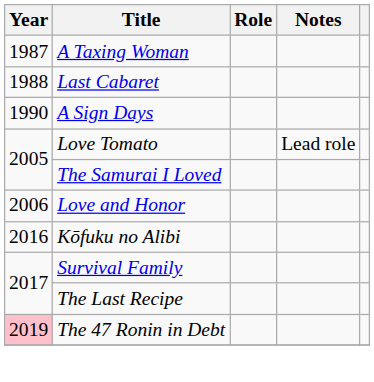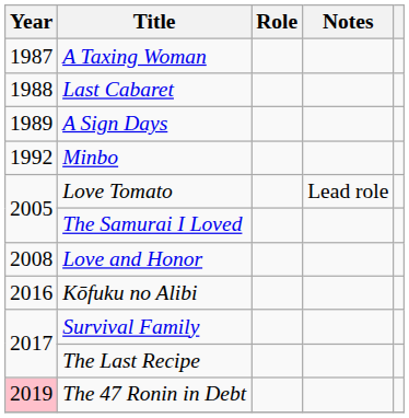 <table class="wikitable sortable">
 <tr>
 <th>Year</th>
 <th>Title</th>
 <th>Role</th>
 <th class="unsortable">Notes</th>
 <th class="unsortable"></th>
 </tr>
 <tr>
 <td>1987</td>
 <td><em><a href='#'>A Taxing Woman</a></em></td>
 <td></td>
 <td></td>
 <td></td>
 </tr>
 <tr>
 <td>1988</td>
 <td><em><a href='#'>Last Cabaret</a></em></td>
 <td></td>
 <td></td>
 <td></td>
 </tr>
 <tr>
-<td>1990</td>
+<td>1989</td>
 <td><em><a href='#'>A Sign Days</a></em></td>
+<td></td>
+<td></td>
+<td></td>
+</tr>
+<tr>
+<td>1992</td>
+<td><em><a href='#'>Minbo</a></em></td>
 <td></td>
 <td></td>
 <td></td>
 </tr>
 <tr>
 <td rowspan=2>2005</td>
 <td><em>Love Tomato</em></td>
 <td></td>
 <td>Lead role</td>
 <td></td>
 </tr>
 <tr>
 <td><em><a href='#'>The Samurai I Loved</a></em></td>
 <td></td>
 <td></td>
 <td></td>
 </tr>
 <tr>
-<td>2006</td>
+<td>2008</td>
 <td><em><a href='#'>Love and Honor</a></em></td>
 <td></td>
 <td></td>
 <td></td>
 </tr>
 <tr>
 <td>2016</td>
 <td><em>Kōfuku no Alibi</em></td>
 <td></td>
 <td></td>
 <td></td>
 </tr>
 <tr>
 <td rowspan=2>2017</td>
 <td><em><a href='#'>Survival Family</a></em></td>
 <td></td>
 <td></td>
 <td></td>
 </tr>
 <tr>
 <td><em>The Last Recipe</em></td>
 <td></td>
 <td></td>
 <td></td>
 </tr>
 <tr>
 <td style="background: pink;">2019</td>
 <td><em>The 47 Ronin in Debt</em></td>
 <td></td>
 <td></td>
 <td></td>
 </tr>
 <tr>
 </tr>
 </table>
